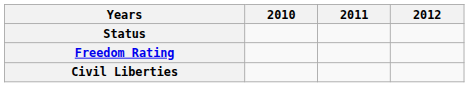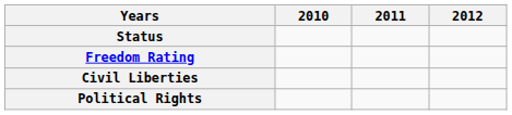 <table class="wikitable" style="width:40%;">
 <tr>
 <th>Years</th>
 <th>2010</th>
 <th>2011</th>
 <th>2012</th>
 </tr>
 <tr>
 <th>Status</th>
 <td></td>
 <td></td>
 <td></td>
 </tr>
 <tr>
 <th><a href='#'>Freedom Rating</a></th>
 <td></td>
 <td></td>
 <td></td>
 </tr>
 <tr>
 <th>Civil Liberties</th>
 <td></td>
 <td></td>
 <td></td>
 </tr>
+<tr>
+<th>Political Rights</th>
+<td></td>
+<td></td>
+<td></td>
+</tr>
 </table>
